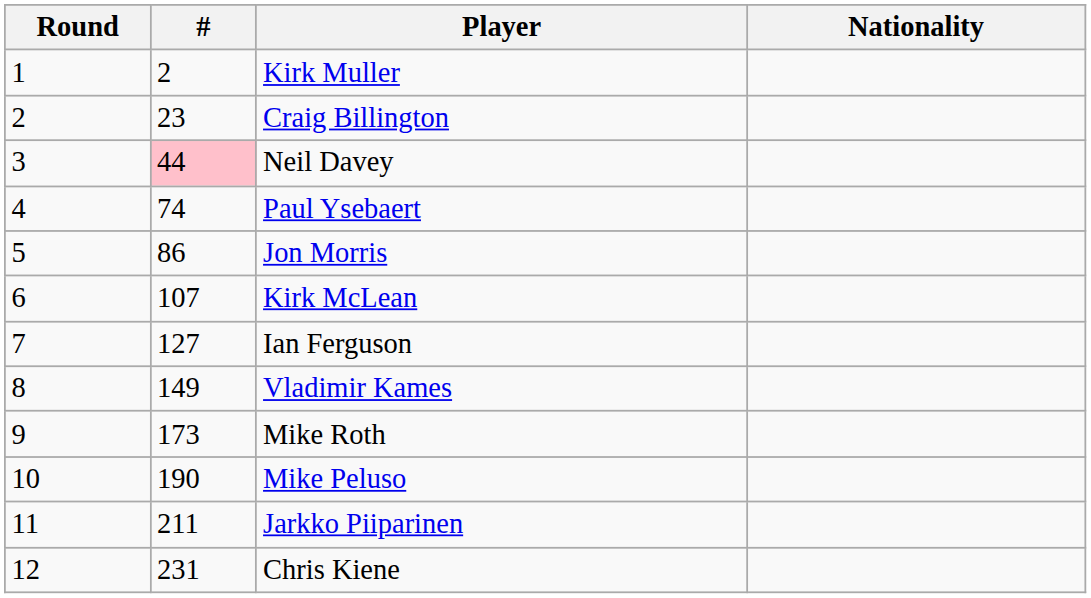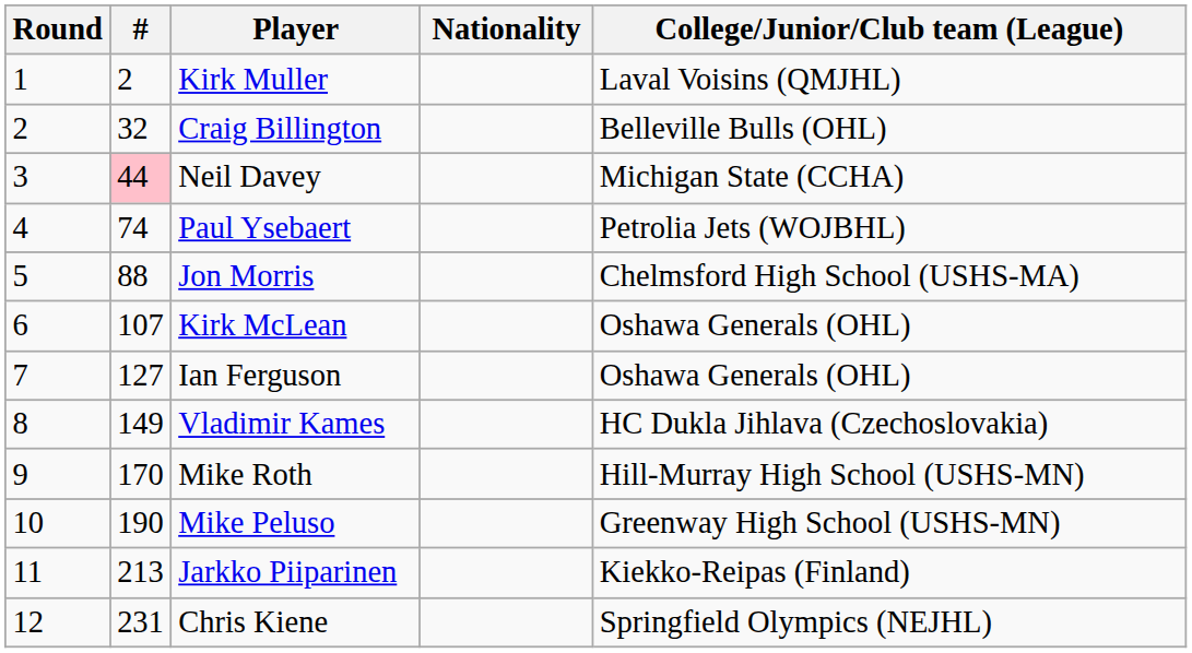 <table class="wikitable">
 <tr align="center">
 <th bgcolor="#DDDDFF" width="4.0%">Round</th>
 <th bgcolor="#DDDDFF" width="4.0%">#</th>
 <th bgcolor="#DDDDFF" width="21.0%">Player</th>
 <th bgcolor="#DDDDFF" width="14.5%">Nationality</th>
+<th bgcolor="#DDDDFF" width="50.0%">College/Junior/Club team (League)</th>
 </tr>
 <tr>
 <td>1</td>
 <td>2</td>
 <td><a href='#'>Kirk Muller</a></td>
 <td></td>
+<td>Laval Voisins (QMJHL)</td>
 </tr>
 <tr>
 <td>2</td>
-<td>23</td>
+<td>32</td>
 <td><a href='#'>Craig Billington</a></td>
 <td></td>
+<td>Belleville Bulls (OHL)</td>
 </tr>
 <tr>
 <td>3</td>
 <td style="background: pink;">44</td>
 <td>Neil Davey</td>
 <td></td>
+<td>Michigan State (CCHA)</td>
 </tr>
 <tr>
 <td>4</td>
 <td>74</td>
 <td><a href='#'>Paul Ysebaert</a></td>
 <td></td>
+<td>Petrolia Jets (WOJBHL)</td>
 </tr>
 <tr>
 <td>5</td>
-<td>86</td>
+<td>88</td>
 <td><a href='#'>Jon Morris</a></td>
 <td></td>
+<td>Chelmsford High School (USHS-MA)</td>
 </tr>
 <tr>
 <td>6</td>
 <td>107</td>
 <td><a href='#'>Kirk McLean</a></td>
 <td></td>
+<td>Oshawa Generals (OHL)</td>
 </tr>
 <tr>
 <td>7</td>
 <td>127</td>
 <td>Ian Ferguson</td>
 <td></td>
+<td>Oshawa Generals (OHL)</td>
 </tr>
 <tr>
 <td>8</td>
 <td>149</td>
 <td><a href='#'>Vladimir Kames</a></td>
 <td></td>
+<td>HC Dukla Jihlava (Czechoslovakia)</td>
 </tr>
 <tr>
 <td>9</td>
-<td>173</td>
+<td>170</td>
 <td>Mike Roth</td>
 <td></td>
+<td>Hill-Murray High School (USHS-MN)</td>
 </tr>
 <tr>
 <td>10</td>
 <td>190</td>
 <td><a href='#'>Mike Peluso</a></td>
 <td></td>
+<td>Greenway High School (USHS-MN)</td>
 </tr>
 <tr>
 <td>11</td>
-<td>211</td>
+<td>213</td>
 <td><a href='#'>Jarkko Piiparinen</a></td>
 <td></td>
+<td>Kiekko-Reipas (Finland)</td>
 </tr>
 <tr>
 <td>12</td>
 <td>231</td>
 <td>Chris Kiene</td>
 <td></td>
+<td>Springfield Olympics (NEJHL)</td>
 </tr>
 </table>
